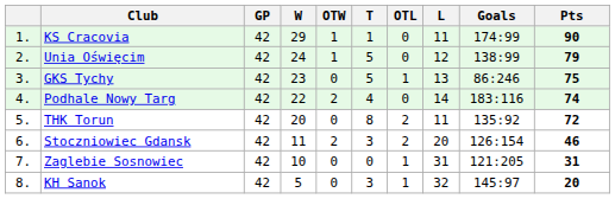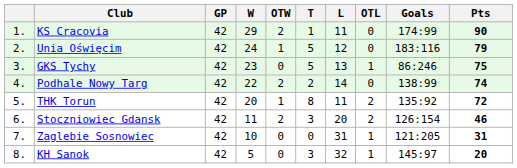 <table class="wikitable">
 <tr>
 <th width="30"></th>
 <th width="200">Club</th>
 <th width="30">GP</th>
 <th width="30">W</th>
 <th width="30">OTW</th>
 <th width="30">T</th>
+<th width="30">L</th>
 <th width="30">OTL</th>
-<th width="30">L</th>
 <th width="70">Goals</th>
 <th width="70">Pts</th>
 </tr>
 <tr bgcolor="#e6fae6" align="center">
 <td>1.</td>
 <td align="left"><a href='#'>KS Cracovia</a></td>
 <td>42</td>
 <td>29</td>
+<td>2</td>
 <td>1</td>
-<td>1</td>
+<td>11</td>
 <td>0</td>
-<td>11</td>
 <td>174:99</td>
 <td><strong>90</strong></td>
 </tr>
 <tr bgcolor="#e6fae6" align="center">
 <td>2.</td>
 <td align="left"><a href='#'>Unia Oświęcim</a></td>
 <td>42</td>
 <td>24</td>
 <td>1</td>
 <td>5</td>
+<td>12</td>
 <td>0</td>
-<td>12</td>
-<td>138:99</td>
+<td>183:116</td>
 <td><strong>79</strong></td>
 </tr>
 <tr bgcolor="#e6fae6" align="center">
 <td>3.</td>
 <td align="left"><a href='#'>GKS Tychy</a></td>
 <td>42</td>
 <td>23</td>
 <td>0</td>
 <td>5</td>
+<td>13</td>
 <td>1</td>
-<td>13</td>
 <td>86:246</td>
 <td><strong>75</strong></td>
 </tr>
 <tr bgcolor="#e6fae6" align="center">
 <td>4.</td>
 <td align="left"><a href='#'>Podhale Nowy Targ</a></td>
 <td>42</td>
 <td>22</td>
 <td>2</td>
-<td>4</td>
+<td>2</td>
+<td>14</td>
 <td>0</td>
-<td>14</td>
-<td>183:116</td>
+<td>138:99</td>
 <td><strong>74</strong></td>
 </tr>
 <tr bgcolor="#FFFFFF" align="center">
 <td>5.</td>
 <td align="left"><a href='#'>THK Torun</a></td>
 <td>42</td>
 <td>20</td>
-<td>0</td>
+<td>1</td>
 <td>8</td>
+<td>11</td>
 <td>2</td>
-<td>11</td>
 <td>135:92</td>
 <td><strong>72</strong></td>
 </tr>
 <tr bgcolor="#FFFFFF" align="center">
 <td>6.</td>
 <td align="left"><a href='#'>Stoczniowiec Gdansk</a></td>
 <td>42</td>
 <td>11</td>
 <td>2</td>
 <td>3</td>
+<td>20</td>
 <td>2</td>
-<td>20</td>
 <td>126:154</td>
 <td><strong>46</strong></td>
 </tr>
 <tr bgcolor="#FFFFFF" align="center">
 <td>7.</td>
 <td align="left"><a href='#'>Zaglebie Sosnowiec</a></td>
 <td>42</td>
 <td>10</td>
 <td>0</td>
 <td>0</td>
+<td>31</td>
 <td>1</td>
-<td>31</td>
 <td>121:205</td>
 <td><strong>31</strong></td>
 </tr>
 <tr bgcolor="#FFFFFF" align="center">
 <td>8.</td>
 <td align="left"><a href='#'>KH Sanok</a></td>
 <td>42</td>
 <td>5</td>
 <td>0</td>
 <td>3</td>
+<td>32</td>
 <td>1</td>
-<td>32</td>
 <td>145:97</td>
 <td><strong>20</strong></td>
 </tr>
 </table>
